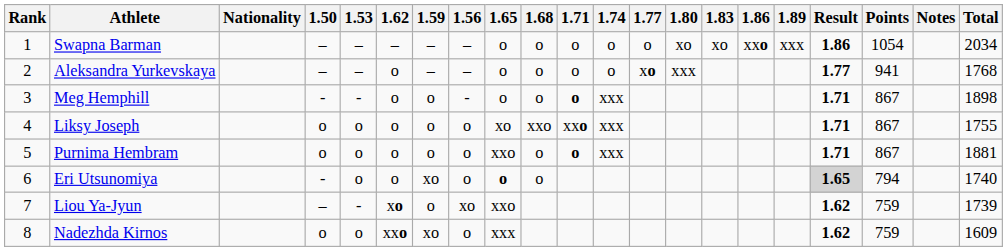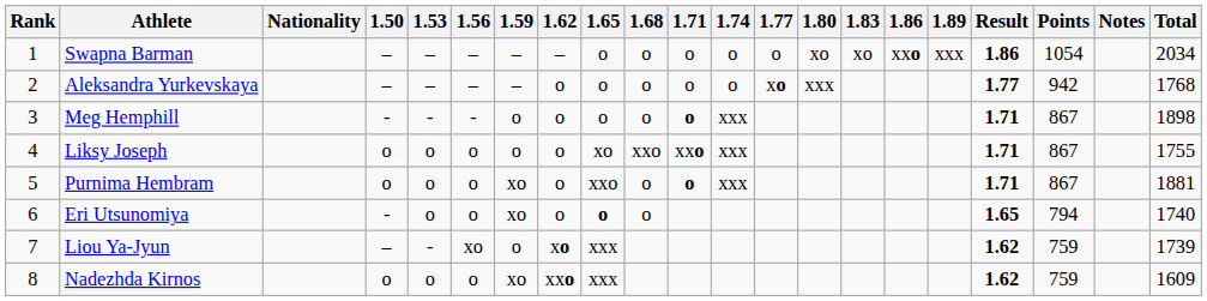 <table class="wikitable sortable" style="text-align:center; font-size:90%">
 <tr>
 <th>Rank</th>
 <th>Athlete</th>
 <th>Nationality</th>
 <th>1.50</th>
 <th>1.53</th>
+<th>1.56</th>
+<th>1.59</th>
 <th>1.62</th>
-<th>1.59</th>
-<th>1.56</th>
 <th>1.65</th>
 <th>1.68</th>
 <th>1.71</th>
 <th>1.74</th>
 <th>1.77</th>
 <th>1.80</th>
 <th>1.83</th>
 <th>1.86</th>
 <th>1.89</th>
 <th>Result</th>
 <th>Points</th>
 <th>Notes</th>
 <th>Total</th>
 </tr>
 <tr>
 <td>1</td>
 <td align="left"><a href='#'>Swapna Barman</a></td>
 <td align=left></td>
 <td>–</td>
 <td>–</td>
 <td>–</td>
 <td>–</td>
 <td>–</td>
 <td>o</td>
 <td>o</td>
 <td>o</td>
 <td>o</td>
 <td>o</td>
 <td>xo</td>
 <td>xo</td>
 <td>xx<strong>o</strong></td>
 <td>xxx</td>
 <td><strong>1.86</strong></td>
 <td>1054</td>
 <td></td>
 <td>2034</td>
 </tr>
 <tr>
 <td>2</td>
 <td align="left"><a href='#'>Aleksandra Yurkevskaya</a></td>
 <td align=left></td>
 <td>–</td>
 <td>–</td>
-<td>o</td>
 <td>–</td>
 <td>–</td>
+<td>o</td>
 <td>o</td>
 <td>o</td>
 <td>o</td>
 <td>o</td>
 <td>x<strong>o</strong></td>
 <td>xxx</td>
 <td></td>
 <td></td>
 <td></td>
 <td><strong>1.77</strong></td>
-<td>941</td>
+<td>942</td>
 <td></td>
 <td>1768</td>
 </tr>
 <tr>
 <td>3</td>
 <td align="left"><a href='#'>Meg Hemphill</a></td>
 <td align=left></td>
 <td>-</td>
 <td>-</td>
+<td>-</td>
 <td>o</td>
 <td>o</td>
-<td>-</td>
 <td>o</td>
 <td>o</td>
 <td><strong>o</strong></td>
 <td>xxx</td>
 <td></td>
 <td></td>
 <td></td>
 <td></td>
 <td></td>
 <td><strong>1.71</strong></td>
 <td>867</td>
 <td></td>
 <td>1898</td>
 </tr>
 <tr>
 <td>4</td>
 <td align="left"><a href='#'>Liksy Joseph</a></td>
 <td align=left></td>
 <td>o</td>
 <td>o</td>
 <td>o</td>
 <td>o</td>
 <td>o</td>
 <td>xo</td>
 <td>xxo</td>
 <td>xx<strong>o</strong></td>
 <td>xxx</td>
 <td></td>
 <td></td>
 <td></td>
 <td></td>
 <td></td>
 <td><strong>1.71</strong></td>
 <td>867</td>
 <td></td>
 <td>1755</td>
 </tr>
 <tr>
 <td>5</td>
 <td align="left"><a href='#'>Purnima Hembram</a></td>
 <td align=left></td>
 <td>o</td>
 <td>o</td>
 <td>o</td>
-<td>o</td>
+<td>xo</td>
 <td>o</td>
 <td>xxo</td>
 <td>o</td>
 <td><strong>o</strong></td>
 <td>xxx</td>
 <td></td>
 <td></td>
 <td></td>
 <td></td>
 <td></td>
 <td><strong>1.71</strong></td>
 <td>867</td>
 <td></td>
 <td>1881</td>
 </tr>
 <tr>
 <td>6</td>
 <td align="left"><a href='#'>Eri Utsunomiya</a></td>
 <td align=left></td>
 <td>-</td>
 <td>o</td>
 <td>o</td>
 <td>xo</td>
 <td>o</td>
 <td><strong>o</strong></td>
 <td>o</td>
 <td></td>
 <td></td>
 <td></td>
 <td></td>
 <td></td>
 <td></td>
 <td></td>
-<td style="background: lightgrey;"><strong>1.65</strong></td>
+<td><strong>1.65</strong></td>
 <td>794</td>
 <td></td>
 <td>1740</td>
 </tr>
 <tr>
 <td>7</td>
 <td align="left"><a href='#'>Liou Ya-Jyun</a></td>
 <td align=left></td>
 <td>–</td>
 <td>-</td>
+<td>xo</td>
+<td>o</td>
 <td>x<strong>o</strong></td>
-<td>o</td>
-<td>xo</td>
-<td>xxo</td>
+<td>xxx</td>
 <td></td>
 <td></td>
 <td></td>
 <td></td>
 <td></td>
 <td></td>
 <td></td>
 <td></td>
 <td><strong>1.62</strong></td>
 <td>759</td>
 <td></td>
 <td>1739</td>
 </tr>
 <tr>
 <td>8</td>
 <td align="left"><a href='#'>Nadezhda Kirnos</a></td>
 <td align=left></td>
 <td>o</td>
 <td>o</td>
+<td>o</td>
+<td>xo</td>
 <td>xx<strong>o</strong></td>
-<td>xo</td>
-<td>o</td>
 <td>xxx</td>
 <td></td>
 <td></td>
 <td></td>
 <td></td>
 <td></td>
 <td></td>
 <td></td>
 <td></td>
 <td><strong>1.62</strong></td>
 <td>759</td>
 <td></td>
 <td>1609</td>
 </tr>
 </table>
